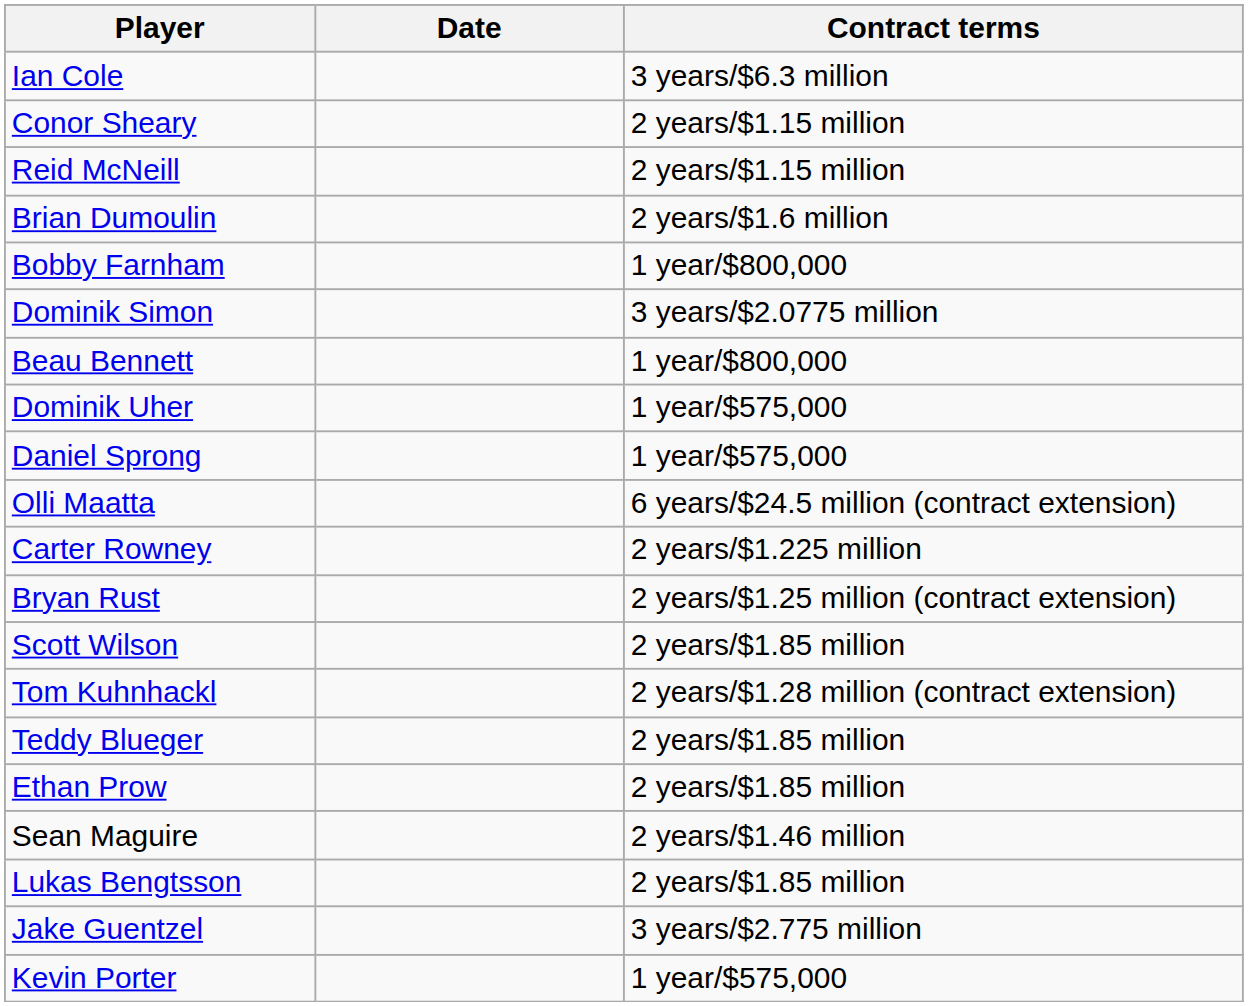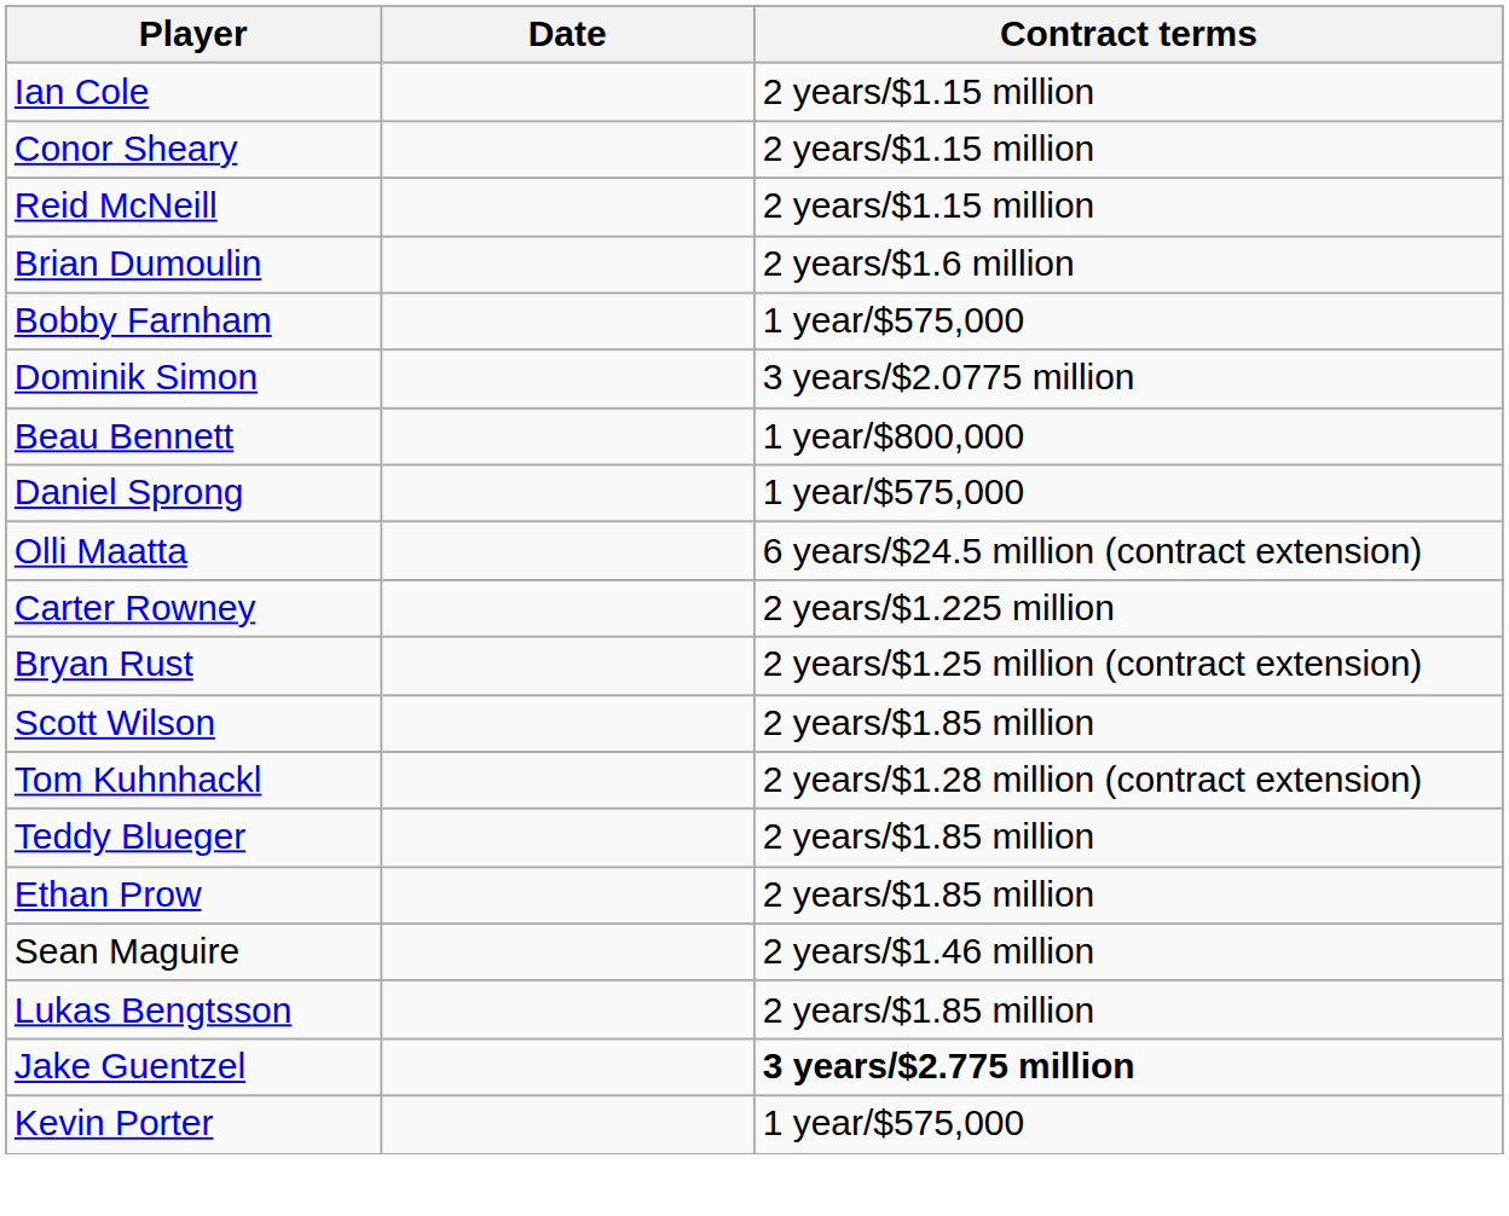 <table class="wikitable" style="width:75%;">
 <tr style="text-align:center; background:#ddd;">
 <th style="width:25%;">Player</th>
 <th style="width:25%;">Date</th>
 <th style="width:50%;">Contract terms</th>
 </tr>
 <tr>
 <td><a href='#'>Ian Cole</a></td>
 <td></td>
-<td>3 years/$6.3 million</td>
+<td>2 years/$1.15 million</td>
 </tr>
 <tr>
 <td><a href='#'>Conor Sheary</a></td>
 <td></td>
 <td>2 years/$1.15 million</td>
 </tr>
 <tr>
 <td><a href='#'>Reid McNeill</a></td>
 <td></td>
 <td>2 years/$1.15 million</td>
 </tr>
 <tr>
 <td><a href='#'>Brian Dumoulin</a></td>
 <td></td>
 <td>2 years/$1.6 million</td>
 </tr>
 <tr>
 <td><a href='#'>Bobby Farnham</a></td>
 <td></td>
-<td>1 year/$800,000</td>
+<td>1 year/$575,000</td>
 </tr>
 <tr>
 <td><a href='#'>Dominik Simon</a></td>
 <td></td>
 <td>3 years/$2.0775 million</td>
 </tr>
 <tr>
 <td><a href='#'>Beau Bennett</a></td>
 <td></td>
 <td>1 year/$800,000</td>
-</tr>
-<tr>
-<td><a href='#'>Dominik Uher</a></td>
-<td></td>
-<td>1 year/$575,000</td>
 </tr>
 <tr>
 <td><a href='#'>Daniel Sprong</a></td>
 <td></td>
 <td>1 year/$575,000</td>
 </tr>
 <tr>
 <td><a href='#'>Olli Maatta</a></td>
 <td></td>
 <td>6 years/$24.5 million (contract extension)</td>
 </tr>
 <tr>
 <td><a href='#'>Carter Rowney</a></td>
 <td></td>
 <td>2 years/$1.225 million</td>
 </tr>
 <tr>
 <td><a href='#'>Bryan Rust</a></td>
 <td></td>
 <td>2 years/$1.25 million (contract extension)</td>
 </tr>
 <tr>
 <td><a href='#'>Scott Wilson</a></td>
 <td></td>
 <td>2 years/$1.85 million</td>
 </tr>
 <tr>
 <td><a href='#'>Tom Kuhnhackl</a></td>
 <td></td>
 <td>2 years/$1.28 million (contract extension)</td>
 </tr>
 <tr>
 <td><a href='#'>Teddy Blueger</a></td>
 <td></td>
 <td>2 years/$1.85 million</td>
 </tr>
 <tr>
 <td><a href='#'>Ethan Prow</a></td>
 <td></td>
 <td>2 years/$1.85 million</td>
 </tr>
 <tr>
 <td>Sean Maguire</td>
 <td></td>
 <td>2 years/$1.46 million</td>
 </tr>
 <tr>
 <td><a href='#'>Lukas Bengtsson</a></td>
 <td></td>
 <td>2 years/$1.85 million</td>
 </tr>
 <tr>
 <td><a href='#'>Jake Guentzel</a></td>
 <td></td>
-<td>3 years/$2.775 million</td>
+<td><strong>3 years/$2.775 million</strong></td>
 </tr>
 <tr>
 <td><a href='#'>Kevin Porter</a></td>
 <td></td>
 <td>1 year/$575,000</td>
 </tr>
 </table>
